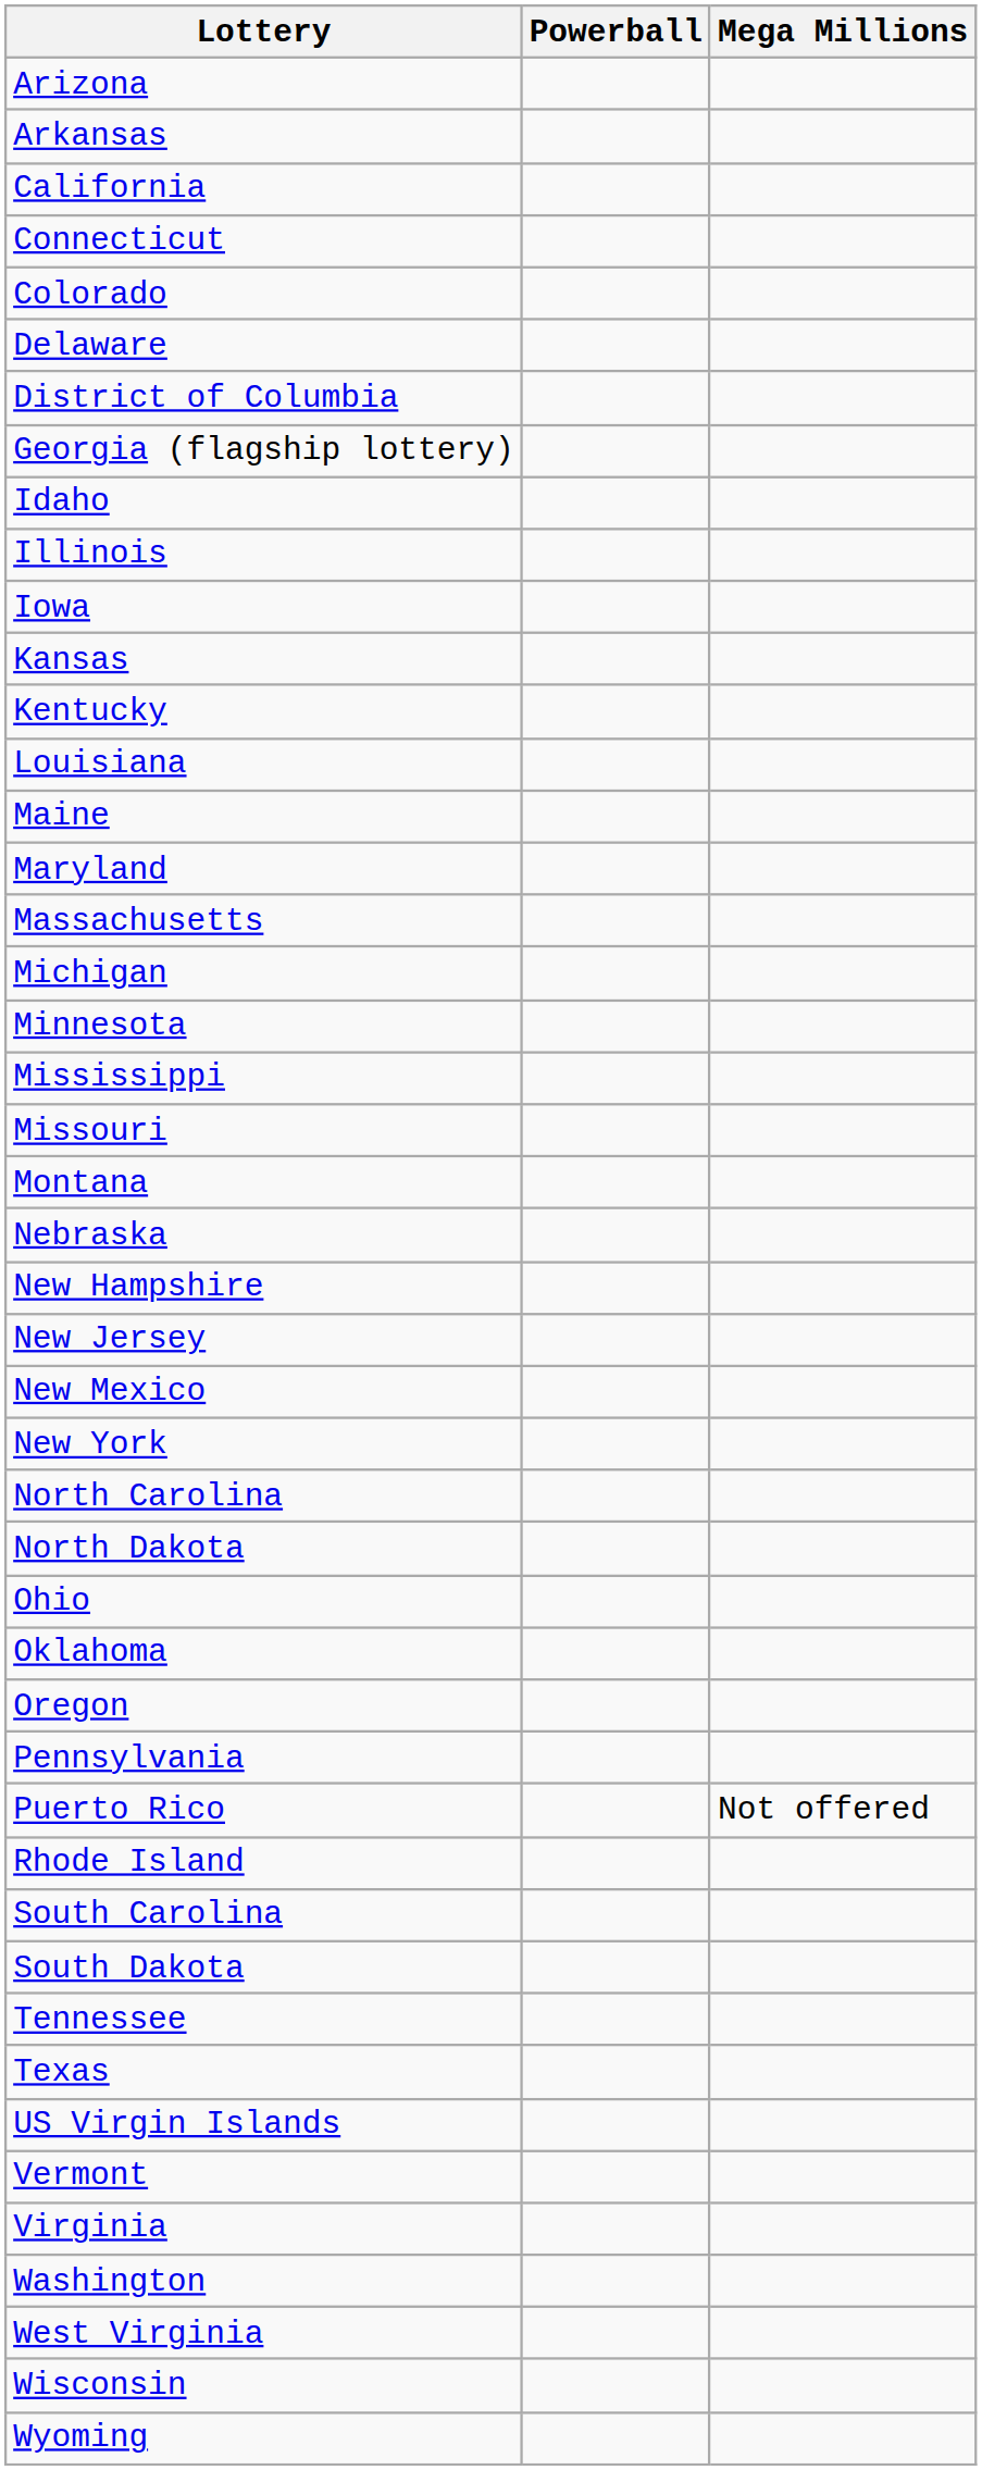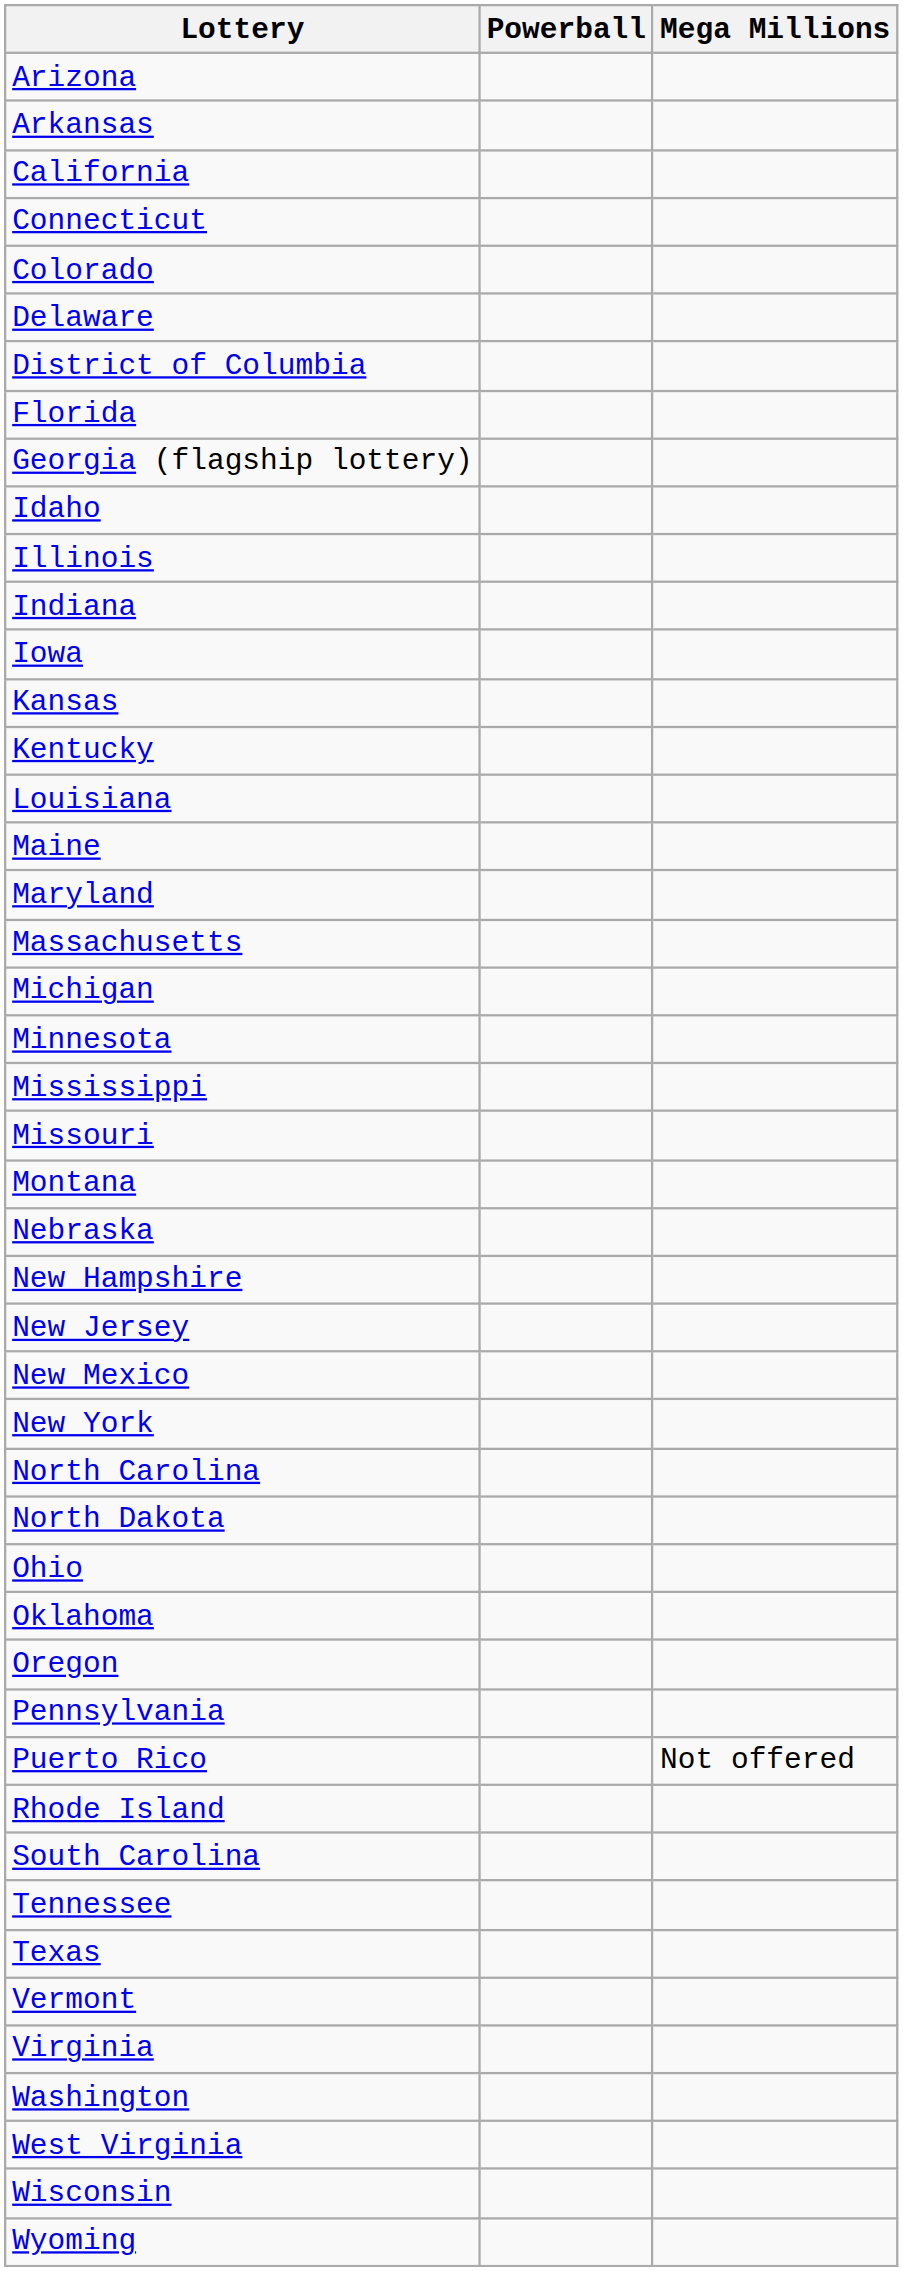 <table class="wikitable sortable">
 <tr>
 <th>Lottery</th>
 <th>Powerball</th>
 <th>Mega Millions</th>
 </tr>
 <tr>
 <td><a href='#'>Arizona</a></td>
 <td></td>
 <td></td>
 </tr>
 <tr>
 <td><a href='#'>Arkansas</a></td>
 <td></td>
 <td></td>
 </tr>
 <tr>
 <td><a href='#'>California</a></td>
 <td></td>
 <td></td>
 </tr>
 <tr>
 <td><a href='#'>Connecticut</a></td>
 <td></td>
 <td></td>
 </tr>
 <tr>
 <td><a href='#'>Colorado</a></td>
 <td></td>
 <td></td>
 </tr>
 <tr>
 <td><a href='#'>Delaware</a></td>
 <td></td>
 <td></td>
 </tr>
 <tr>
 <td><a href='#'>District of Columbia</a></td>
 <td></td>
 <td></td>
 </tr>
 <tr>
+<td><a href='#'>Florida</a></td>
+<td></td>
+<td></td>
+</tr>
+<tr>
 <td><a href='#'>Georgia</a> (flagship lottery)</td>
 <td></td>
 <td></td>
 </tr>
 <tr>
 <td><a href='#'>Idaho</a></td>
 <td></td>
 <td></td>
 </tr>
 <tr>
 <td><a href='#'>Illinois</a></td>
+<td></td>
+<td></td>
+</tr>
+<tr>
+<td><a href='#'>Indiana</a></td>
 <td></td>
 <td></td>
 </tr>
 <tr>
 <td><a href='#'>Iowa</a></td>
 <td></td>
 <td></td>
 </tr>
 <tr>
 <td><a href='#'>Kansas</a></td>
 <td></td>
 <td></td>
 </tr>
 <tr>
 <td><a href='#'>Kentucky</a></td>
 <td></td>
 <td></td>
 </tr>
 <tr>
 <td><a href='#'>Louisiana</a></td>
 <td></td>
 <td></td>
 </tr>
 <tr>
 <td><a href='#'>Maine</a></td>
 <td></td>
 <td></td>
 </tr>
 <tr>
 <td><a href='#'>Maryland</a></td>
 <td></td>
 <td></td>
 </tr>
 <tr>
 <td><a href='#'>Massachusetts</a></td>
 <td></td>
 <td></td>
 </tr>
 <tr>
 <td><a href='#'>Michigan</a></td>
 <td></td>
 <td></td>
 </tr>
 <tr>
 <td><a href='#'>Minnesota</a></td>
 <td></td>
 <td></td>
 </tr>
 <tr>
 <td><a href='#'>Mississippi</a></td>
 <td></td>
 <td></td>
 </tr>
 <tr>
 <td><a href='#'>Missouri</a></td>
 <td></td>
 <td></td>
 </tr>
 <tr>
 <td><a href='#'>Montana</a></td>
 <td></td>
 <td></td>
 </tr>
 <tr>
 <td><a href='#'>Nebraska</a></td>
 <td></td>
 <td></td>
 </tr>
 <tr>
 <td><a href='#'>New Hampshire</a></td>
 <td></td>
 <td></td>
 </tr>
 <tr>
 <td><a href='#'>New Jersey</a></td>
 <td></td>
 <td></td>
 </tr>
 <tr>
 <td><a href='#'>New Mexico</a></td>
 <td></td>
 <td></td>
 </tr>
 <tr>
 <td><a href='#'>New York</a></td>
 <td></td>
 <td></td>
 </tr>
 <tr>
 <td><a href='#'>North Carolina</a></td>
 <td></td>
 <td></td>
 </tr>
 <tr>
 <td><a href='#'>North Dakota</a></td>
 <td></td>
 <td></td>
 </tr>
 <tr>
 <td><a href='#'>Ohio</a></td>
 <td></td>
 <td></td>
 </tr>
 <tr>
 <td><a href='#'>Oklahoma</a></td>
 <td></td>
 <td></td>
 </tr>
 <tr>
 <td><a href='#'>Oregon</a></td>
 <td></td>
 <td></td>
 </tr>
 <tr>
 <td><a href='#'>Pennsylvania</a></td>
 <td></td>
 <td></td>
 </tr>
 <tr>
 <td><a href='#'>Puerto Rico</a></td>
 <td></td>
 <td>Not offered</td>
 </tr>
 <tr>
 <td><a href='#'>Rhode Island</a></td>
 <td></td>
 <td></td>
 </tr>
 <tr>
 <td><a href='#'>South Carolina</a></td>
 <td></td>
 <td></td>
 </tr>
 <tr>
-<td><a href='#'>South Dakota</a></td>
-<td></td>
-<td></td>
-</tr>
-<tr>
 <td><a href='#'>Tennessee</a></td>
 <td></td>
 <td></td>
 </tr>
 <tr>
 <td><a href='#'>Texas</a></td>
-<td></td>
-<td></td>
-</tr>
-<tr>
-<td><a href='#'>US Virgin Islands</a></td>
 <td></td>
 <td></td>
 </tr>
 <tr>
 <td><a href='#'>Vermont</a></td>
 <td></td>
 <td></td>
 </tr>
 <tr>
 <td><a href='#'>Virginia</a></td>
 <td></td>
 <td></td>
 </tr>
 <tr>
 <td><a href='#'>Washington</a></td>
 <td></td>
 <td></td>
 </tr>
 <tr>
 <td><a href='#'>West Virginia</a></td>
 <td></td>
 <td></td>
 </tr>
 <tr>
 <td><a href='#'>Wisconsin</a></td>
 <td></td>
 <td></td>
 </tr>
 <tr>
 <td><a href='#'>Wyoming</a></td>
 <td></td>
 <td></td>
 </tr>
 </table>
